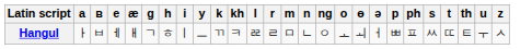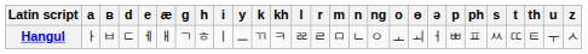 <table class="wikitable">
 <tr>
 <th>Latin script</th>
 <th>a</th>
 <th>ʙ</th>
+<th>d</th>
 <th>e</th>
 <th>æ</th>
 <th>g</th>
 <th>h</th>
 <th>i</th>
 <th>y</th>
 <th>k</th>
 <th>kh</th>
 <th>l</th>
 <th>r</th>
 <th>m</th>
 <th>n</th>
 <th>ng</th>
 <th>o</th>
 <th>ө</th>
 <th>ə</th>
 <th>p</th>
 <th>ph</th>
 <th>s</th>
 <th>t</th>
 <th>th</th>
 <th>u</th>
 <th>z</th>
 </tr>
 <tr>
 <th><a href='#'>Hangul</a></th>
 <td>ㅏ</td>
 <td>ㅂ</td>
+<td>ㄷ</td>
 <td>ㅔ</td>
 <td>ㅐ</td>
 <td>ㄱ</td>
 <td>ㅎ</td>
 <td>ㅣ</td>
 <td>ㅡ</td>
 <td>ㄲ</td>
 <td>ㅋ</td>
 <td>ᄙ</td>
 <td>ㄹ</td>
 <td>ㅁ</td>
 <td>ㄴ</td>
 <td>ㅇ</td>
 <td>ㅗ</td>
 <td>ㅚ</td>
 <td>ㅓ</td>
 <td>ㅃ</td>
 <td>ㅍ</td>
 <td>ㅆ</td>
 <td>ㄸ</td>
 <td>ㅌ</td>
 <td>ㅜ</td>
 <td>ㅅ</td>
 </tr>
 </table>
